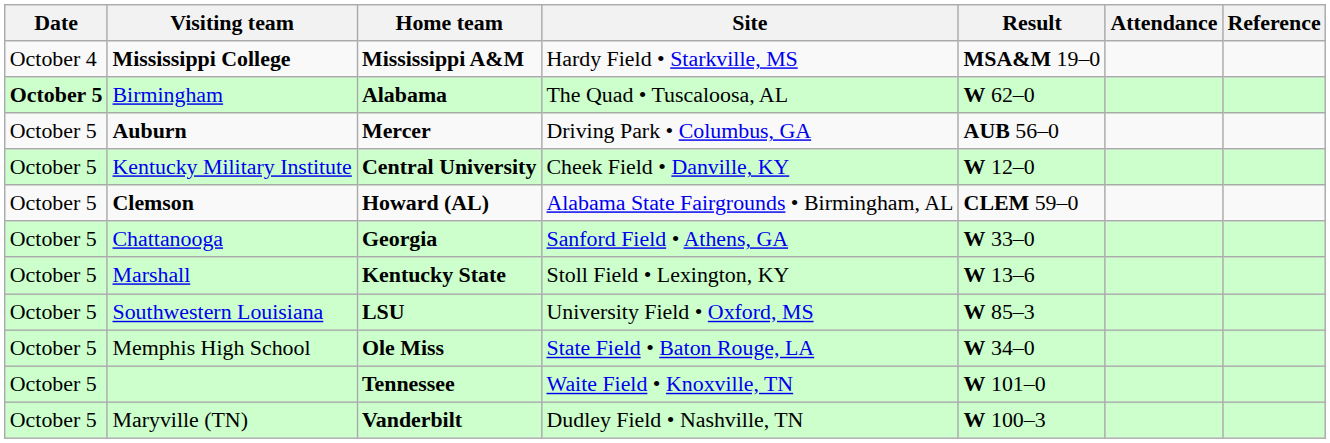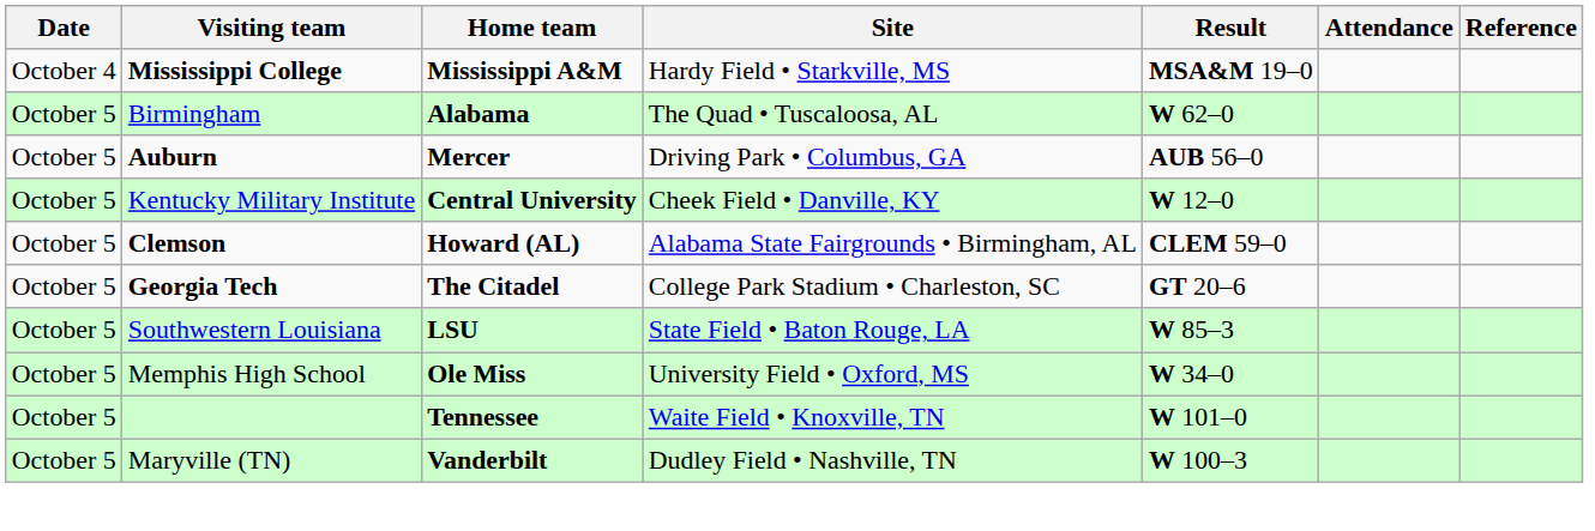 <table class="wikitable" style="font-size:95%;">
 <tr>
 <th>Date</th>
 <th>Visiting team</th>
 <th>Home team</th>
 <th>Site</th>
 <th>Result</th>
 <th>Attendance</th>
 <th class="unsortable">Reference</th>
 </tr>
 <tr bgcolor=>
 <td>October 4</td>
 <td><strong>Mississippi College</strong></td>
 <td><strong>Mississippi A&M</strong></td>
 <td>Hardy Field • <a href='#'>Starkville, MS</a></td>
 <td><strong>MSA&M</strong> 19–0</td>
 <td></td>
 <td></td>
 </tr>
 <tr bgcolor=ccffcc>
-<td><strong>October 5</strong></td>
+<td>October 5</td>
 <td><a href='#'>Birmingham</a></td>
 <td><strong>Alabama</strong></td>
 <td>The Quad • Tuscaloosa, AL</td>
 <td><strong>W</strong> 62–0</td>
 <td></td>
 <td></td>
 </tr>
 <tr bgcolor=>
 <td>October 5</td>
 <td><strong>Auburn</strong></td>
 <td><strong>Mercer</strong></td>
 <td>Driving Park • <a href='#'>Columbus, GA</a></td>
 <td><strong>AUB</strong> 56–0</td>
 <td></td>
 <td></td>
 </tr>
 <tr bgcolor=ccffcc>
 <td>October 5</td>
 <td><a href='#'>Kentucky Military Institute</a></td>
 <td><strong>Central University</strong></td>
 <td>Cheek Field • <a href='#'>Danville, KY</a></td>
 <td><strong>W</strong> 12–0</td>
 <td></td>
 <td></td>
 </tr>
 <tr bgcolor=>
 <td>October 5</td>
 <td><strong>Clemson</strong></td>
 <td><strong>Howard (AL)</strong></td>
 <td><a href='#'>Alabama State Fairgrounds</a> • Birmingham, AL</td>
 <td><strong>CLEM</strong> 59–0</td>
 <td></td>
 <td></td>
 </tr>
-<tr bgcolor=ccffcc>
+<tr bgcolor=>
 <td>October 5</td>
-<td><a href='#'>Chattanooga</a></td>
-<td><strong>Georgia</strong></td>
-<td><a href='#'>Sanford Field</a> • <a href='#'>Athens, GA</a></td>
-<td><strong>W</strong> 33–0</td>
-<td></td>
-<td></td>
-</tr>
-<tr bgcolor=ccffcc>
-<td>October 5</td>
-<td><a href='#'>Marshall</a></td>
-<td><strong>Kentucky State</strong></td>
-<td>Stoll Field • Lexington, KY</td>
-<td><strong>W</strong> 13–6</td>
+<td><strong>Georgia Tech</strong></td>
+<td><strong>The Citadel</strong></td>
+<td>College Park Stadium • Charleston, SC</td>
+<td><strong>GT</strong> 20–6</td>
 <td></td>
 <td></td>
 </tr>
 <tr bgcolor=ccffcc>
 <td>October 5</td>
 <td><a href='#'>Southwestern Louisiana</a></td>
 <td><strong>LSU</strong></td>
-<td>University Field • <a href='#'>Oxford, MS</a></td>
+<td><a href='#'>State Field</a> • <a href='#'>Baton Rouge, LA</a></td>
 <td><strong>W</strong> 85–3</td>
 <td></td>
 <td></td>
 </tr>
 <tr bgcolor=ccffcc>
 <td>October 5</td>
 <td>Memphis High School</td>
 <td><strong>Ole Miss</strong></td>
-<td><a href='#'>State Field</a> • <a href='#'>Baton Rouge, LA</a></td>
+<td>University Field • <a href='#'>Oxford, MS</a></td>
 <td><strong>W</strong> 34–0</td>
 <td></td>
 <td></td>
 </tr>
 <tr bgcolor=ccffcc>
 <td>October 5</td>
 <td></td>
 <td><strong>Tennessee</strong></td>
 <td><a href='#'>Waite Field</a> • <a href='#'>Knoxville, TN</a></td>
 <td><strong>W</strong> 101–0</td>
 <td></td>
 <td></td>
 </tr>
 <tr bgcolor=ccffcc>
 <td>October 5</td>
 <td>Maryville (TN)</td>
 <td><strong>Vanderbilt</strong></td>
 <td>Dudley Field • Nashville, TN</td>
 <td><strong>W</strong> 100–3</td>
 <td></td>
 <td></td>
 </tr>
 </table>
